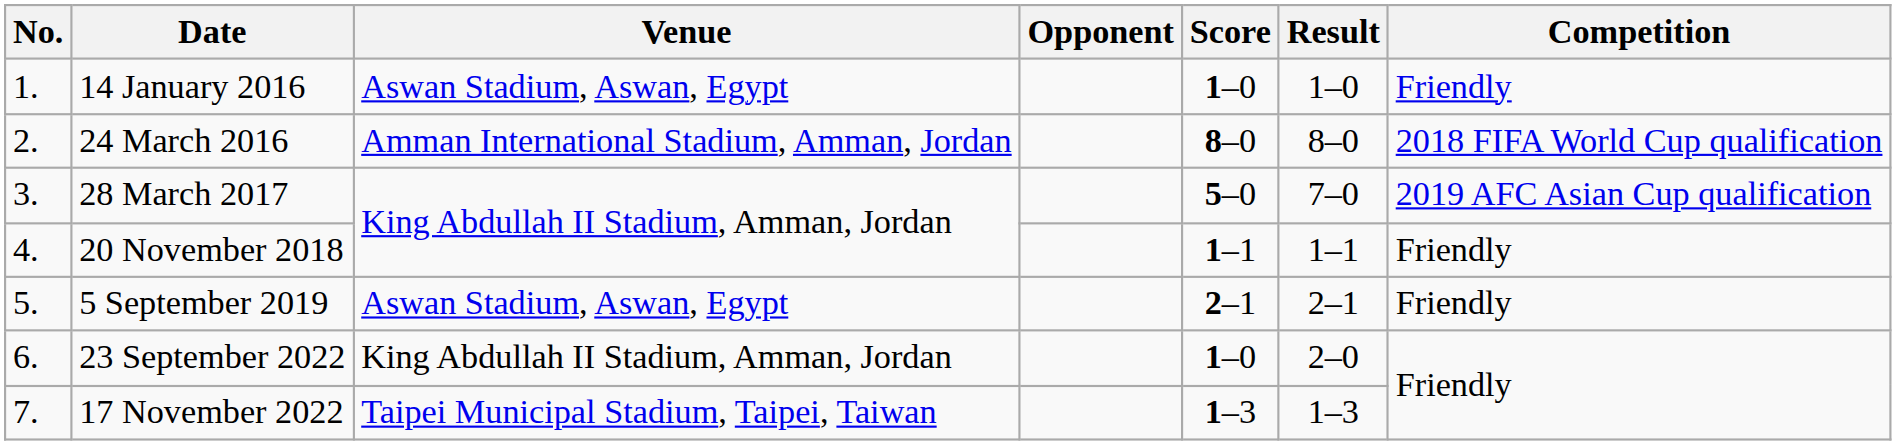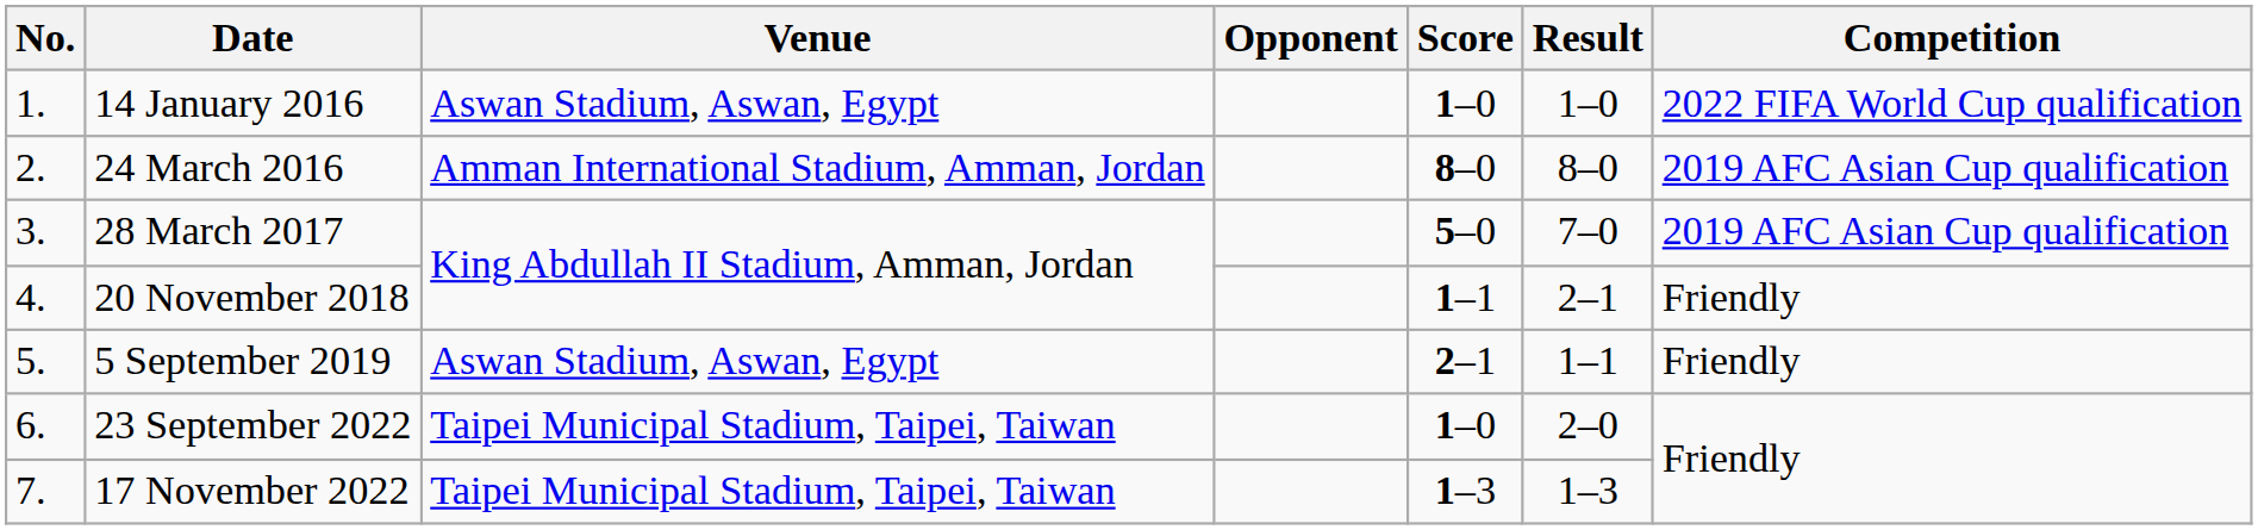 <table class="wikitable">
 <tr>
 <th>No.</th>
 <th>Date</th>
 <th>Venue</th>
 <th>Opponent</th>
 <th>Score</th>
 <th>Result</th>
 <th>Competition</th>
 </tr>
 <tr>
 <td>1.</td>
 <td>14 January 2016</td>
 <td><a href='#'>Aswan Stadium</a>, <a href='#'>Aswan</a>, <a href='#'>Egypt</a></td>
 <td></td>
 <td align=center><strong>1</strong>–0</td>
 <td align=center>1–0</td>
-<td><a href='#'>Friendly</a></td>
+<td><a href='#'>2022 FIFA World Cup qualification</a></td>
 </tr>
 <tr>
 <td>2.</td>
 <td>24 March 2016</td>
 <td><a href='#'>Amman International Stadium</a>, <a href='#'>Amman</a>, <a href='#'>Jordan</a></td>
 <td></td>
 <td align=center><strong>8</strong>–0</td>
 <td align=center>8–0</td>
-<td><a href='#'>2018 FIFA World Cup qualification</a></td>
+<td><a href='#'>2019 AFC Asian Cup qualification</a></td>
 </tr>
 <tr>
 <td>3.</td>
 <td>28 March 2017</td>
 <td rowspan=2><a href='#'>King Abdullah II Stadium</a>, Amman, Jordan</td>
 <td></td>
 <td align=center><strong>5</strong>–0</td>
 <td align=center>7–0</td>
 <td><a href='#'>2019 AFC Asian Cup qualification</a></td>
 </tr>
 <tr>
 <td>4.</td>
 <td>20 November 2018</td>
 <td></td>
 <td align=center><strong>1</strong>–1</td>
-<td align=center>1–1</td>
+<td align=center>2–1</td>
 <td>Friendly</td>
 </tr>
 <tr>
 <td>5.</td>
 <td>5 September 2019</td>
 <td><a href='#'>Aswan Stadium</a>, <a href='#'>Aswan</a>, <a href='#'>Egypt</a></td>
 <td></td>
 <td align=center><strong>2</strong>–1</td>
-<td align=center>2–1</td>
+<td align=center>1–1</td>
 <td>Friendly</td>
 </tr>
 <tr>
 <td>6.</td>
 <td>23 September 2022</td>
-<td>King Abdullah II Stadium, Amman, Jordan</td>
+<td><a href='#'>Taipei Municipal Stadium</a>, <a href='#'>Taipei</a>, <a href='#'>Taiwan</a></td>
 <td></td>
 <td align=center><strong>1</strong>–0</td>
 <td align=center>2–0</td>
 <td rowspan=2>Friendly</td>
 </tr>
 <tr>
 <td>7.</td>
 <td>17 November 2022</td>
 <td><a href='#'>Taipei Municipal Stadium</a>, <a href='#'>Taipei</a>, <a href='#'>Taiwan</a></td>
 <td></td>
 <td align=center><strong>1</strong>–3</td>
 <td align=center>1–3</td>
 </tr>
 </table>
